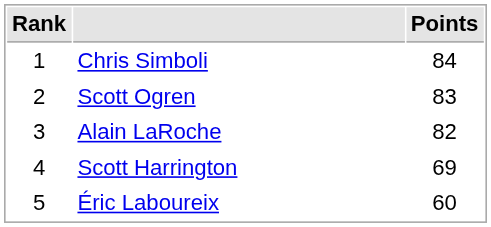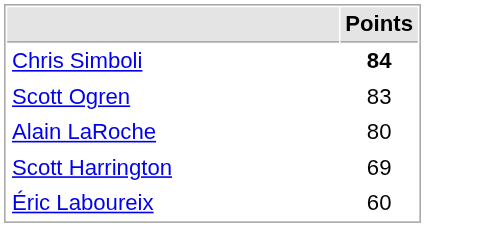 <table cellspacing="1" cellpadding="3" style="border:1px solid #AAAAAA;font-size:86%">
 <tr bgcolor="#E4E4E4">
-<th style="border-bottom:1px solid #AAAAAA" width=10>Rank</th>
 <th style="border-bottom:1px solid #AAAAAA" width=200></th>
 <th style="border-bottom:1px solid #AAAAAA" width=20>Points</th>
 </tr>
 <tr>
-<td align="center">1</td>
 <td> <a href='#'>Chris Simboli</a></td>
-<td align=center>84</td>
+<td align=center><strong>84</strong></td>
 </tr>
 <tr>
-<td align="center">2</td>
 <td> <a href='#'>Scott Ogren</a></td>
 <td align=center>83</td>
 </tr>
 <tr>
-<td align="center">3</td>
 <td> <a href='#'>Alain LaRoche</a></td>
-<td align=center>82</td>
+<td align=center>80</td>
 </tr>
 <tr>
-<td align="center">4</td>
 <td> <a href='#'>Scott Harrington</a></td>
 <td align=center>69</td>
 </tr>
 <tr>
-<td align="center">5</td>
 <td> <a href='#'>Éric Laboureix</a></td>
 <td align=center>60</td>
 </tr>
 </table>
